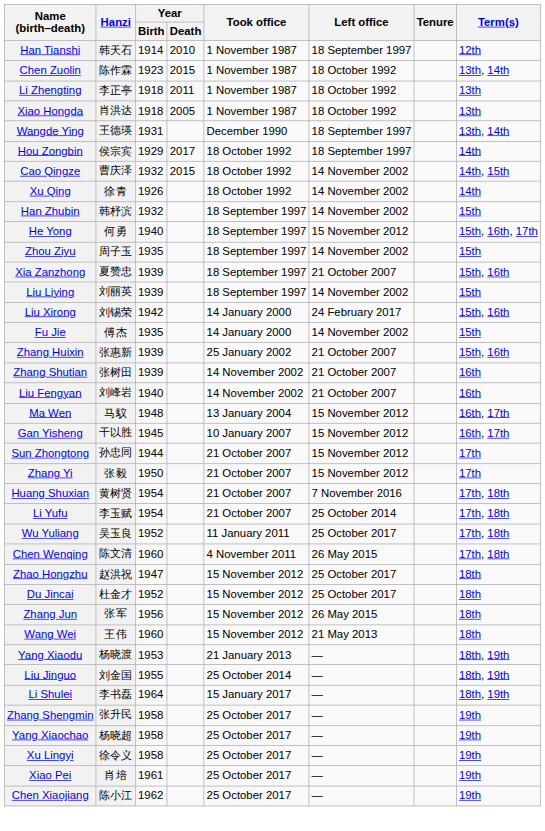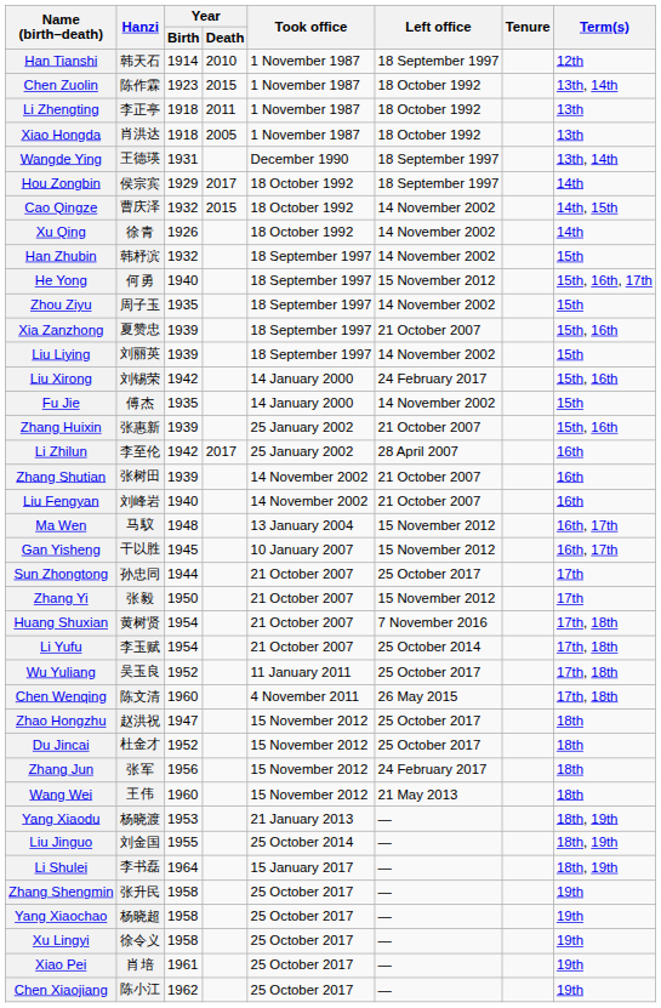 <table class="wikitable sortable">
 <tr>
 <th scope="col" rowspan="2">Name<br>(birth–death)</th>
 <th scope="col" rowspan="2"><a href='#'>Hanzi</a></th>
 <th scope="col" colspan="2">Year</th>
 <th scope="col" rowspan="2">Took office</th>
 <th scope="col" rowspan="2">Left office</th>
 <th scope="col" rowspan="2">Tenure</th>
 <th scope="col" rowspan="2"><a href='#'>Term(s)</a></th>
 </tr>
 <tr>
 <th scope="col">Birth</th>
 <th scope="col">Death</th>
 </tr>
 <tr>
 <th align="center" scope="row" style="font-weight:normal;"><a href='#'>Han Tianshi</a></th>
 <th align="center" scope="row" style="font-weight:normal;">韩天石</th>
 <td>1914</td>
 <td>2010</td>
 <td>1 November 1987</td>
 <td>18 September 1997</td>
 <td></td>
 <td><a href='#'>12th</a></td>
 </tr>
 <tr>
 <th align="center" scope="row" style="font-weight:normal;"><a href='#'>Chen Zuolin</a></th>
 <th align="center" scope="row" style="font-weight:normal;">陈作霖</th>
 <td>1923</td>
 <td>2015</td>
 <td>1 November 1987</td>
 <td>18 October 1992</td>
 <td></td>
 <td><a href='#'>13th</a>, <a href='#'>14th</a></td>
 </tr>
 <tr>
 <th align="center" scope="row" style="font-weight:normal;"><a href='#'>Li Zhengting</a></th>
 <th align="center" scope="row" style="font-weight:normal;">李正亭</th>
 <td>1918</td>
 <td>2011</td>
 <td>1 November 1987</td>
 <td>18 October 1992</td>
 <td></td>
 <td><a href='#'>13th</a></td>
 </tr>
 <tr>
 <th align="center" scope="row" style="font-weight:normal;"><a href='#'>Xiao Hongda</a></th>
 <th align="center" scope="row" style="font-weight:normal;">肖洪达</th>
 <td>1918</td>
 <td>2005</td>
 <td>1 November 1987</td>
 <td>18 October 1992</td>
 <td></td>
 <td><a href='#'>13th</a></td>
 </tr>
 <tr>
 <th align="center" scope="row" style="font-weight:normal;"><a href='#'>Wangde Ying</a></th>
 <th align="center" scope="row" style="font-weight:normal;">王德瑛</th>
 <td>1931</td>
 <td></td>
 <td>December 1990</td>
 <td>18 September 1997</td>
 <td></td>
 <td><a href='#'>13th</a>, <a href='#'>14th</a></td>
 </tr>
 <tr>
 <th align="center" scope="row" style="font-weight:normal;"><a href='#'>Hou Zongbin</a></th>
 <th align="center" scope="row" style="font-weight:normal;">侯宗宾</th>
 <td>1929</td>
 <td>2017</td>
 <td>18 October 1992</td>
 <td>18 September 1997</td>
 <td></td>
 <td><a href='#'>14th</a></td>
 </tr>
 <tr>
 <th align="center" scope="row" style="font-weight:normal;"><a href='#'>Cao Qingze</a></th>
 <th align="center" scope="row" style="font-weight:normal;">曹庆泽</th>
 <td>1932</td>
 <td>2015</td>
 <td>18 October 1992</td>
 <td>14 November 2002</td>
 <td></td>
 <td><a href='#'>14th</a>, <a href='#'>15th</a></td>
 </tr>
 <tr>
 <th align="center" scope="row" style="font-weight:normal;"><a href='#'>Xu Qing</a></th>
 <th align="center" scope="row" style="font-weight:normal;">徐青</th>
 <td>1926</td>
 <td></td>
 <td>18 October 1992</td>
 <td>14 November 2002</td>
 <td></td>
 <td><a href='#'>14th</a></td>
 </tr>
 <tr>
 <th align="center" scope="row" style="font-weight:normal;"><a href='#'>Han Zhubin</a></th>
 <th align="center" scope="row" style="font-weight:normal;">韩杼滨</th>
 <td>1932</td>
 <td></td>
 <td>18 September 1997</td>
 <td>14 November 2002</td>
 <td></td>
 <td><a href='#'>15th</a></td>
 </tr>
 <tr>
 <th align="center" scope="row" style="font-weight:normal;"><a href='#'>He Yong</a></th>
 <th align="center" scope="row" style="font-weight:normal;">何勇</th>
 <td>1940</td>
 <td></td>
 <td>18 September 1997</td>
 <td>15 November 2012</td>
 <td></td>
 <td><a href='#'>15th</a>, <a href='#'>16th</a>, <a href='#'>17th</a></td>
 </tr>
 <tr>
 <th align="center" scope="row" style="font-weight:normal;"><a href='#'>Zhou Ziyu</a></th>
 <th align="center" scope="row" style="font-weight:normal;">周子玉</th>
 <td>1935</td>
 <td></td>
 <td>18 September 1997</td>
 <td>14 November 2002</td>
 <td></td>
 <td><a href='#'>15th</a></td>
 </tr>
 <tr>
 <th align="center" scope="row" style="font-weight:normal;"><a href='#'>Xia Zanzhong</a></th>
 <th align="center" scope="row" style="font-weight:normal;">夏赞忠</th>
 <td>1939</td>
 <td></td>
 <td>18 September 1997</td>
 <td>21 October 2007</td>
 <td></td>
 <td><a href='#'>15th</a>, <a href='#'>16th</a></td>
 </tr>
 <tr>
 <th align="center" scope="row" style="font-weight:normal;"><a href='#'>Liu Liying</a></th>
 <th align="center" scope="row" style="font-weight:normal;">刘丽英</th>
 <td>1939</td>
 <td></td>
 <td>18 September 1997</td>
 <td>14 November 2002</td>
 <td></td>
 <td><a href='#'>15th</a></td>
 </tr>
 <tr>
 <th align="center" scope="row" style="font-weight:normal;"><a href='#'>Liu Xirong</a></th>
 <th align="center" scope="row" style="font-weight:normal;">刘锡荣</th>
 <td>1942</td>
 <td></td>
 <td>14 January 2000</td>
 <td>24 February 2017</td>
 <td></td>
 <td><a href='#'>15th</a>, <a href='#'>16th</a></td>
 </tr>
 <tr>
 <th align="center" scope="row" style="font-weight:normal;"><a href='#'>Fu Jie</a></th>
 <th align="center" scope="row" style="font-weight:normal;">傅杰</th>
 <td>1935</td>
 <td></td>
 <td>14 January 2000</td>
 <td>14 November 2002</td>
 <td></td>
 <td><a href='#'>15th</a></td>
 </tr>
 <tr>
 <th align="center" scope="row" style="font-weight:normal;"><a href='#'>Zhang Huixin</a></th>
 <th align="center" scope="row" style="font-weight:normal;">张惠新</th>
 <td>1939</td>
 <td></td>
 <td>25 January 2002</td>
 <td>21 October 2007</td>
 <td></td>
 <td><a href='#'>15th</a>, <a href='#'>16th</a></td>
 </tr>
 <tr>
+<th align="center" scope="row" style="font-weight:normal;"><a href='#'>Li Zhilun</a></th>
+<th align="center" scope="row" style="font-weight:normal;">李至伦</th>
+<td>1942</td>
+<td>2017</td>
+<td>25 January 2002</td>
+<td>28 April 2007</td>
+<td></td>
+<td><a href='#'>16th</a></td>
+</tr>
+<tr>
 <th align="center" scope="row" style="font-weight:normal;"><a href='#'>Zhang Shutian</a></th>
 <th align="center" scope="row" style="font-weight:normal;">张树田</th>
 <td>1939</td>
 <td></td>
 <td>14 November 2002</td>
 <td>21 October 2007</td>
 <td></td>
 <td><a href='#'>16th</a></td>
 </tr>
 <tr>
 <th align="center" scope="row" style="font-weight:normal;"><a href='#'>Liu Fengyan</a></th>
 <th align="center" scope="row" style="font-weight:normal;">刘峰岩</th>
 <td>1940</td>
 <td></td>
 <td>14 November 2002</td>
 <td>21 October 2007</td>
 <td></td>
 <td><a href='#'>16th</a></td>
 </tr>
 <tr>
 <th align="center" scope="row" style="font-weight:normal;"><a href='#'>Ma Wen</a></th>
 <th align="center" scope="row" style="font-weight:normal;">马馼</th>
 <td>1948</td>
 <td></td>
 <td>13 January 2004</td>
 <td>15 November 2012</td>
 <td></td>
 <td><a href='#'>16th</a>, <a href='#'>17th</a></td>
 </tr>
 <tr>
 <th align="center" scope="row" style="font-weight:normal;"><a href='#'>Gan Yisheng</a></th>
 <th align="center" scope="row" style="font-weight:normal;">干以胜</th>
 <td>1945</td>
 <td></td>
 <td>10  January 2007</td>
 <td>15 November 2012</td>
 <td></td>
 <td><a href='#'>16th</a>, <a href='#'>17th</a></td>
 </tr>
 <tr>
 <th align="center" scope="row" style="font-weight:normal;"><a href='#'>Sun Zhongtong</a></th>
 <th align="center" scope="row" style="font-weight:normal;">孙忠同</th>
 <td>1944</td>
 <td></td>
 <td>21 October 2007</td>
-<td>15 November 2012</td>
+<td>25 October 2017</td>
 <td></td>
 <td><a href='#'>17th</a></td>
 </tr>
 <tr>
 <th align="center" scope="row" style="font-weight:normal;"><a href='#'>Zhang Yi</a></th>
 <th align="center" scope="row" style="font-weight:normal;">张毅</th>
 <td>1950</td>
 <td></td>
 <td>21 October 2007</td>
 <td>15 November 2012</td>
 <td></td>
 <td><a href='#'>17th</a></td>
 </tr>
 <tr>
 <th align="center" scope="row" style="font-weight:normal;"><a href='#'>Huang Shuxian</a></th>
 <th align="center" scope="row" style="font-weight:normal;">黄树贤</th>
 <td>1954</td>
 <td></td>
 <td>21 October 2007</td>
 <td>7 November 2016</td>
 <td></td>
 <td><a href='#'>17th</a>, <a href='#'>18th</a></td>
 </tr>
 <tr>
 <th align="center" scope="row" style="font-weight:normal;"><a href='#'>Li Yufu</a></th>
 <th align="center" scope="row" style="font-weight:normal;">李玉赋</th>
 <td>1954</td>
 <td></td>
 <td>21 October 2007</td>
 <td>25 October 2014</td>
 <td></td>
 <td><a href='#'>17th</a>, <a href='#'>18th</a></td>
 </tr>
 <tr>
 <th align="center" scope="row" style="font-weight:normal;"><a href='#'>Wu Yuliang</a></th>
 <th align="center" scope="row" style="font-weight:normal;">吴玉良</th>
 <td>1952</td>
 <td></td>
 <td>11 January 2011</td>
 <td>25 October 2017</td>
 <td></td>
 <td><a href='#'>17th</a>, <a href='#'>18th</a></td>
 </tr>
 <tr>
 <th align="center" scope="row" style="font-weight:normal;"><a href='#'>Chen Wenqing</a></th>
 <th align="center" scope="row" style="font-weight:normal;">陈文清</th>
 <td>1960</td>
 <td></td>
 <td>4 November 2011</td>
 <td>26 May 2015</td>
 <td></td>
 <td><a href='#'>17th</a>, <a href='#'>18th</a></td>
 </tr>
 <tr>
 <th align="center" scope="row" style="font-weight:normal;"><a href='#'>Zhao Hongzhu</a></th>
 <th align="center" scope="row" style="font-weight:normal;">赵洪祝</th>
 <td>1947</td>
 <td></td>
 <td>15 November 2012</td>
 <td>25 October 2017</td>
 <td></td>
 <td><a href='#'>18th</a></td>
 </tr>
 <tr>
 <th align="center" scope="row" style="font-weight:normal;"><a href='#'>Du Jincai</a></th>
 <th align="center" scope="row" style="font-weight:normal;">杜金才</th>
 <td>1952</td>
 <td></td>
 <td>15 November 2012</td>
 <td>25 October 2017</td>
 <td></td>
 <td><a href='#'>18th</a></td>
 </tr>
 <tr>
 <th align="center" scope="row" style="font-weight:normal;"><a href='#'>Zhang Jun</a></th>
 <th align="center" scope="row" style="font-weight:normal;">张军</th>
 <td>1956</td>
 <td></td>
 <td>15 November 2012</td>
-<td>26 May 2015</td>
+<td>24 February 2017</td>
 <td></td>
 <td><a href='#'>18th</a></td>
 </tr>
 <tr>
 <th align="center" scope="row" style="font-weight:normal;"><a href='#'>Wang Wei</a></th>
 <th align="center" scope="row" style="font-weight:normal;">王伟</th>
 <td>1960</td>
 <td></td>
 <td>15 November 2012</td>
 <td>21 May 2013</td>
 <td></td>
 <td><a href='#'>18th</a></td>
 </tr>
 <tr>
 <th align="center" scope="row" style="font-weight:normal;"><a href='#'>Yang Xiaodu</a></th>
 <th align="center" scope="row" style="font-weight:normal;">杨晓渡</th>
 <td>1953</td>
 <td></td>
 <td>21 January 2013</td>
 <td>—</td>
 <td></td>
 <td><a href='#'>18th</a>, <a href='#'>19th</a></td>
 </tr>
 <tr>
 <th align="center" scope="row" style="font-weight:normal;"><a href='#'>Liu Jinguo</a></th>
 <th align="center" scope="row" style="font-weight:normal;">刘金国</th>
 <td>1955</td>
 <td></td>
 <td>25 October 2014</td>
 <td>—</td>
 <td></td>
 <td><a href='#'>18th</a>, <a href='#'>19th</a></td>
 </tr>
 <tr>
 <th align="center" scope="row" style="font-weight:normal;"><a href='#'>Li Shulei</a></th>
 <th align="center" scope="row" style="font-weight:normal;">李书磊</th>
 <td>1964</td>
 <td></td>
 <td>15 January 2017</td>
 <td>—</td>
 <td></td>
 <td><a href='#'>18th</a>, <a href='#'>19th</a></td>
 </tr>
 <tr>
 <th align="center" scope="row" style="font-weight:normal;"><a href='#'>Zhang Shengmin</a></th>
 <th align="center" scope="row" style="font-weight:normal;">张升民</th>
 <td>1958</td>
 <td></td>
 <td>25 October 2017</td>
 <td>—</td>
 <td></td>
 <td><a href='#'>19th</a></td>
 </tr>
 <tr>
 <th align="center" scope="row" style="font-weight:normal;"><a href='#'>Yang Xiaochao</a></th>
 <th align="center" scope="row" style="font-weight:normal;">杨晓超</th>
 <td>1958</td>
 <td></td>
 <td>25 October 2017</td>
 <td>—</td>
 <td></td>
 <td><a href='#'>19th</a></td>
 </tr>
 <tr>
 <th align="center" scope="row" style="font-weight:normal;"><a href='#'>Xu Lingyi</a></th>
 <th align="center" scope="row" style="font-weight:normal;">徐令义</th>
 <td>1958</td>
 <td></td>
 <td>25 October 2017</td>
 <td>—</td>
 <td></td>
 <td><a href='#'>19th</a></td>
 </tr>
 <tr>
 <th align="center" scope="row" style="font-weight:normal;"><a href='#'>Xiao Pei</a></th>
 <th align="center" scope="row" style="font-weight:normal;">肖培</th>
 <td>1961</td>
 <td></td>
 <td>25 October 2017</td>
 <td>—</td>
 <td></td>
 <td><a href='#'>19th</a></td>
 </tr>
 <tr>
 <th align="center" scope="row" style="font-weight:normal;"><a href='#'>Chen Xiaojiang</a></th>
 <th align="center" scope="row" style="font-weight:normal;">陈小江</th>
 <td>1962</td>
 <td></td>
 <td>25 October 2017</td>
 <td>—</td>
 <td></td>
 <td><a href='#'>19th</a></td>
 </tr>
 </table>
